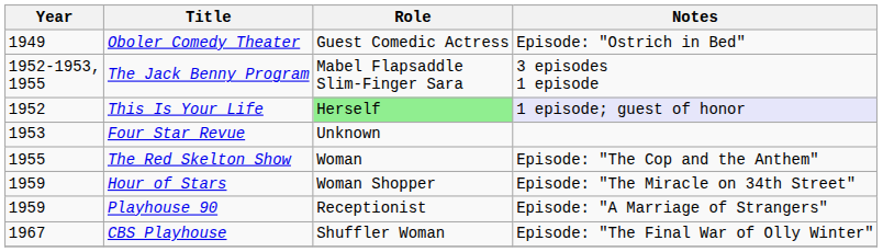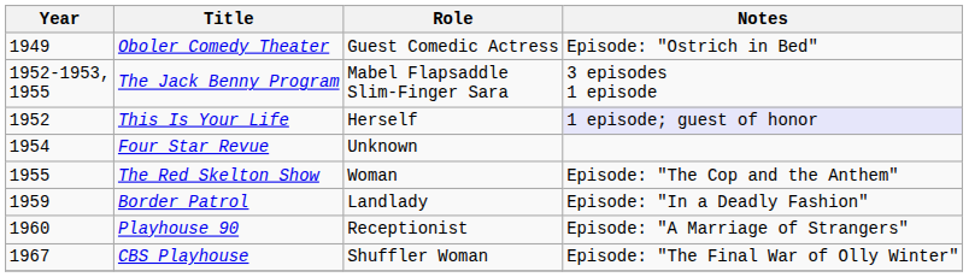 <table class="wikitable sortable">
 <tr>
 <th>Year</th>
 <th>Title</th>
 <th>Role</th>
 <th class="unsortable">Notes</th>
 </tr>
 <tr>
 <td>1949</td>
 <td><em><a href='#'>Oboler Comedy Theater</a></em></td>
 <td>Guest Comedic Actress</td>
 <td>Episode: "Ostrich in Bed"</td>
 </tr>
 <tr>
 <td>1952-1953,<br>1955</td>
 <td><em><a href='#'>The Jack Benny Program</a></em></td>
 <td>Mabel Flapsaddle<br>Slim-Finger Sara</td>
 <td>3 episodes<br>1 episode</td>
 </tr>
 <tr>
 <td>1952</td>
 <td><em><a href='#'>This Is Your Life</a></em></td>
-<td style="background: lightgreen;">Herself</td>
+<td>Herself</td>
 <td style="background: lavender;">1 episode; guest of honor</td>
 </tr>
 <tr>
-<td>1953</td>
+<td>1954</td>
 <td><em><a href='#'>Four Star Revue</a></em></td>
 <td>Unknown</td>
 <td></td>
 </tr>
 <tr>
 <td>1955</td>
 <td><em><a href='#'>The Red Skelton Show</a></em></td>
 <td>Woman</td>
 <td>Episode: "The Cop and the Anthem"</td>
 </tr>
 <tr>
 <td>1959</td>
-<td><em><a href='#'>Hour of Stars</a></em></td>
-<td>Woman Shopper</td>
-<td>Episode: "The Miracle on 34th Street"</td>
+<td><em><a href='#'>Border Patrol</a></em></td>
+<td>Landlady</td>
+<td>Episode: "In a Deadly Fashion"</td>
 </tr>
 <tr>
-<td>1959</td>
+<td>1960</td>
 <td><em><a href='#'>Playhouse 90</a></em></td>
 <td>Receptionist</td>
 <td>Episode: "A Marriage of Strangers"</td>
 </tr>
 <tr>
 <td>1967</td>
 <td><em><a href='#'>CBS Playhouse</a></em></td>
 <td>Shuffler Woman</td>
 <td>Episode: "The Final War of Olly Winter"</td>
 </tr>
 <tr>
 </tr>
 </table>
